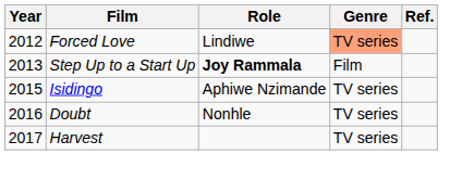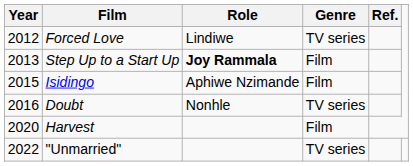 <table class="wikitable">
 <tr>
 <th>Year</th>
 <th>Film</th>
 <th>Role</th>
 <th>Genre</th>
 <th>Ref.</th>
 </tr>
 <tr>
 <td>2012</td>
 <td><em>Forced Love</em></td>
 <td>Lindiwe</td>
-<td style="background: lightsalmon;">TV series</td>
+<td>TV series</td>
 <td></td>
 </tr>
 <tr>
 <td>2013</td>
 <td><em>Step Up to a Start Up</em></td>
 <td><strong>Joy Rammala</strong></td>
 <td>Film</td>
 <td></td>
 </tr>
 <tr>
 <td>2015</td>
 <td><em><a href='#'>Isidingo</a></em></td>
 <td>Aphiwe Nzimande</td>
-<td>TV series</td>
+<td>Film</td>
 <td></td>
 </tr>
 <tr>
 <td>2016</td>
 <td><em>Doubt</em></td>
 <td>Nonhle</td>
 <td>TV series</td>
 <td></td>
 </tr>
 <tr>
-<td>2017</td>
+<td>2020</td>
 <td><em>Harvest</em></td>
 <td></td>
+<td>Film</td>
+</tr>
+<tr>
+<td>2022</td>
+<td>"Unmarried"</td>
+<td></td>
 <td>TV series</td>
+<td></td>
+<td></td>
 </tr>
 </table>
